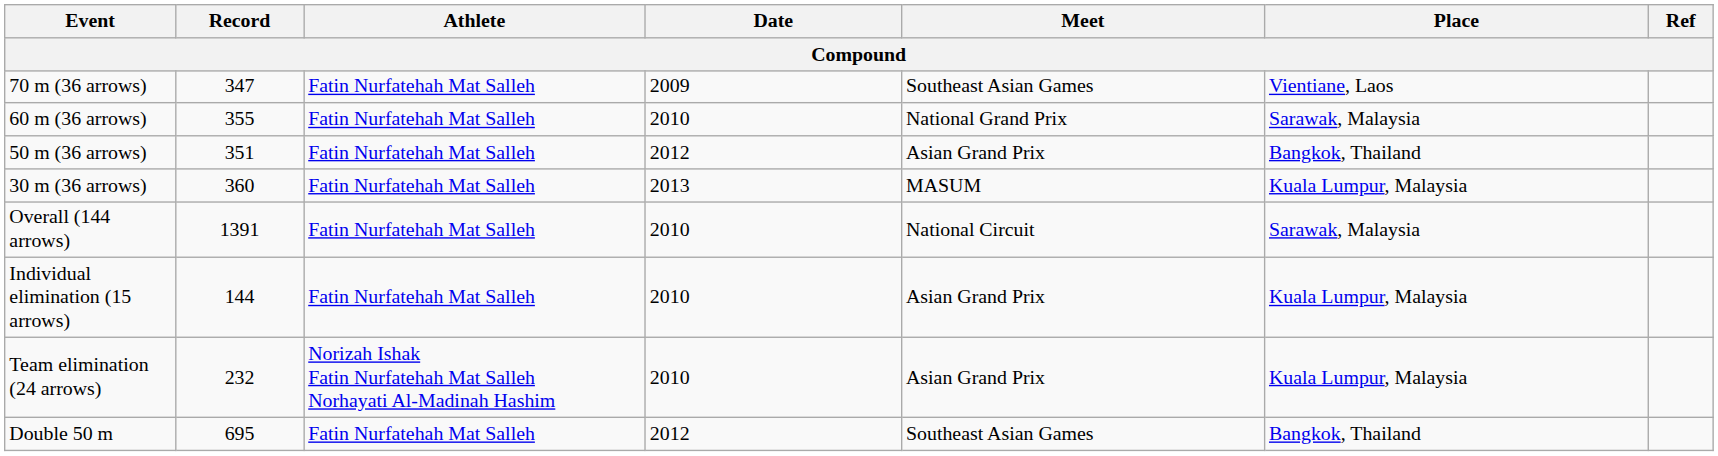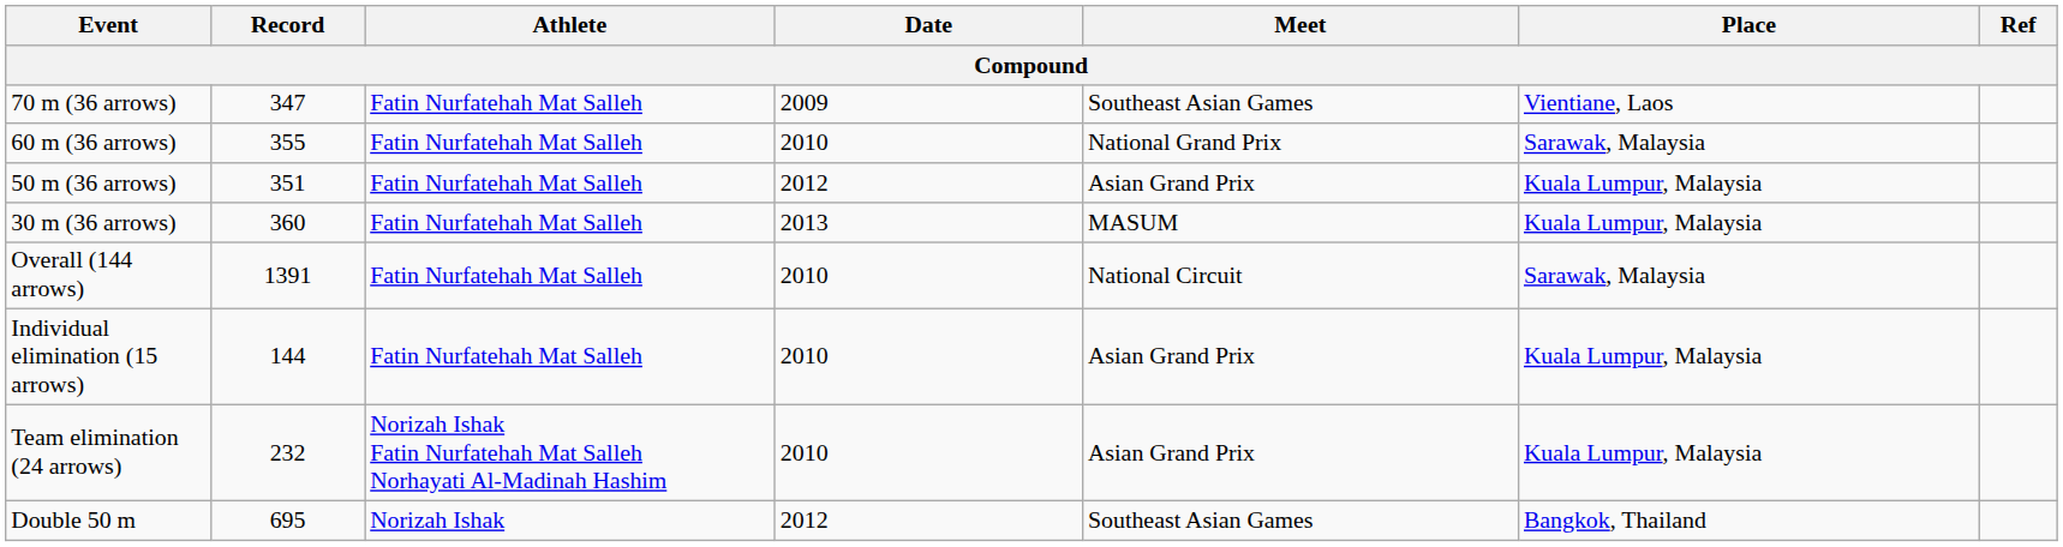 <table class="wikitable" style="font-size:90%; width: 98%;">
 <tr>
 <th width=8%>Event</th>
 <th width=6%>Record</th>
 <th width=16%>Athlete</th>
 <th width=12%>Date</th>
 <th width=17%>Meet</th>
 <th width=18%>Place</th>
 <th width=3%>Ref</th>
 </tr>
 <tr bgcolor="#DDDDDD">
 <th colspan="8">Compound</th>
 </tr>
 <tr>
 <td>70 m (36 arrows)</td>
 <td align=center>347</td>
 <td><a href='#'>Fatin Nurfatehah Mat Salleh</a></td>
 <td>2009</td>
 <td>Southeast Asian Games</td>
 <td> <a href='#'>Vientiane</a>, Laos</td>
 <td></td>
 </tr>
 <tr>
 <td>60 m (36 arrows)</td>
 <td align=center>355</td>
 <td><a href='#'>Fatin Nurfatehah Mat Salleh</a></td>
 <td>2010</td>
 <td>National Grand Prix</td>
 <td> <a href='#'>Sarawak</a>, Malaysia</td>
 <td></td>
 </tr>
 <tr>
 <td>50 m (36 arrows)</td>
 <td align=center>351</td>
 <td><a href='#'>Fatin Nurfatehah Mat Salleh</a></td>
 <td>2012</td>
 <td>Asian Grand Prix</td>
-<td> <a href='#'>Bangkok</a>, Thailand</td>
+<td> <a href='#'>Kuala Lumpur</a>, Malaysia</td>
 <td></td>
 </tr>
 <tr>
 <td>30 m (36 arrows)</td>
 <td align=center>360</td>
 <td><a href='#'>Fatin Nurfatehah Mat Salleh</a></td>
 <td>2013</td>
 <td>MASUM</td>
 <td> <a href='#'>Kuala Lumpur</a>, Malaysia</td>
 <td></td>
 </tr>
 <tr>
 <td>Overall (144 arrows)</td>
 <td align=center>1391</td>
 <td><a href='#'>Fatin Nurfatehah Mat Salleh</a></td>
 <td>2010</td>
 <td>National Circuit</td>
 <td> <a href='#'>Sarawak</a>, Malaysia</td>
 <td></td>
 </tr>
 <tr>
 <td>Individual elimination (15 arrows)</td>
 <td align=center>144</td>
 <td><a href='#'>Fatin Nurfatehah Mat Salleh</a></td>
 <td>2010</td>
 <td>Asian Grand Prix</td>
 <td> <a href='#'>Kuala Lumpur</a>, Malaysia</td>
 <td></td>
 </tr>
 <tr>
 <td>Team elimination (24 arrows)</td>
 <td align=center>232</td>
 <td><a href='#'>Norizah Ishak</a><br><a href='#'>Fatin Nurfatehah Mat Salleh</a><br><a href='#'>Norhayati Al-Madinah Hashim</a></td>
 <td>2010</td>
 <td>Asian Grand Prix</td>
 <td> <a href='#'>Kuala Lumpur</a>, Malaysia</td>
 <td></td>
 </tr>
 <tr>
 <td>Double 50 m</td>
 <td align=center>695</td>
-<td><a href='#'>Fatin Nurfatehah Mat Salleh</a></td>
+<td><a href='#'>Norizah Ishak</a></td>
 <td>2012</td>
 <td>Southeast Asian Games</td>
 <td> <a href='#'>Bangkok</a>, Thailand</td>
 <td></td>
 </tr>
 </table>
